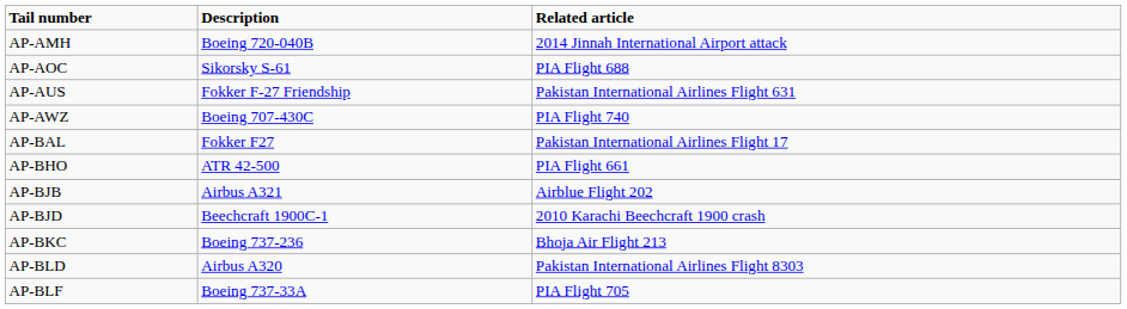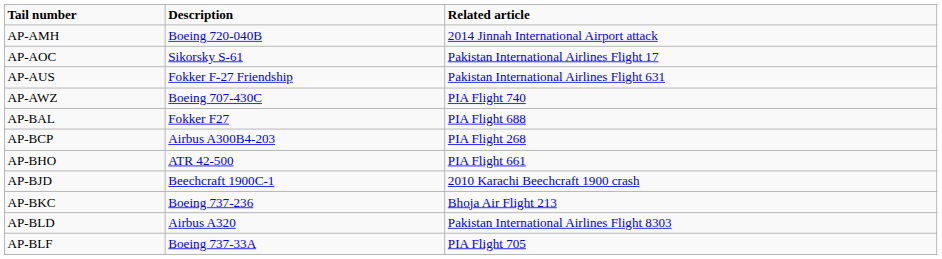 <table class="wikitable" width="90%">
 <tr>
 <td><strong>Tail number</strong></td>
 <td><strong>Description</strong></td>
 <td><strong>Related article</strong></td>
 </tr>
 <tr>
 <td>AP-AMH</td>
 <td><a href='#'>Boeing 720-040B</a></td>
 <td><a href='#'>2014 Jinnah International Airport attack</a></td>
 </tr>
 <tr>
 <td>AP-AOC</td>
 <td><a href='#'>Sikorsky S-61</a></td>
-<td><a href='#'>PIA Flight 688</a></td>
+<td><a href='#'>Pakistan International Airlines Flight 17</a></td>
 </tr>
 <tr>
 <td>AP-AUS</td>
 <td><a href='#'>Fokker F-27 Friendship</a></td>
 <td><a href='#'>Pakistan International Airlines Flight 631</a></td>
 </tr>
 <tr>
 <td>AP-AWZ</td>
 <td><a href='#'>Boeing 707-430C</a></td>
 <td><a href='#'>PIA Flight 740</a></td>
 </tr>
 <tr>
 <td>AP-BAL</td>
 <td><a href='#'>Fokker F27</a></td>
-<td><a href='#'>Pakistan International Airlines Flight 17</a></td>
+<td><a href='#'>PIA Flight 688</a></td>
+</tr>
+<tr>
+<td>AP-BCP</td>
+<td><a href='#'>Airbus A300B4-203</a></td>
+<td><a href='#'>PIA Flight 268</a></td>
 </tr>
 <tr>
 <td>AP-BHO</td>
 <td><a href='#'>ATR 42-500</a></td>
 <td><a href='#'>PIA Flight 661</a></td>
-</tr>
-<tr>
-<td>AP-BJB</td>
-<td><a href='#'>Airbus A321</a></td>
-<td><a href='#'>Airblue Flight 202</a></td>
 </tr>
 <tr>
 <td>AP-BJD</td>
 <td><a href='#'>Beechcraft 1900C-1</a></td>
 <td><a href='#'>2010 Karachi Beechcraft 1900 crash</a></td>
 </tr>
 <tr>
 <td>AP-BKC</td>
 <td><a href='#'>Boeing 737-236</a></td>
 <td><a href='#'>Bhoja Air Flight 213</a></td>
 </tr>
 <tr>
 <td>AP-BLD</td>
 <td><a href='#'>Airbus A320</a></td>
 <td><a href='#'>Pakistan International Airlines Flight 8303</a></td>
 </tr>
 <tr>
 <td>AP-BLF</td>
 <td><a href='#'>Boeing 737-33A</a></td>
 <td><a href='#'>PIA Flight 705</a></td>
 </tr>
 </table>
